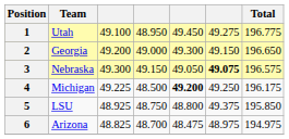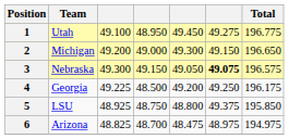 <table class="wikitable sortable" style="text-align:center; font-size:95%">
 <tr>
 <th scope=col>Position</th>
 <th scope=col>Team</th>
 <th scope=col></th>
 <th scope=col></th>
 <th scope=col></th>
 <th scope=col></th>
 <th scope=col>Total</th>
 </tr>
 <tr bgcolor=fffcaf>
 <th scope=row>1</th>
 <td align=left><a href='#'>Utah</a></td>
 <td>49.100</td>
 <td>48.950</td>
 <td>49.450</td>
 <td>49.275</td>
 <td>196.775</td>
 </tr>
 <tr bgcolor=fffcaf>
 <th scope=row>2</th>
-<td align=left><a href='#'>Georgia</a></td>
+<td align=left><a href='#'>Michigan</a></td>
 <td>49.200</td>
 <td>49.000</td>
 <td>49.300</td>
 <td>49.150</td>
 <td>196.650</td>
 </tr>
 <tr bgcolor=fffcaf>
 <th scope=row>3</th>
 <td align=left><a href='#'>Nebraska</a></td>
 <td>49.300</td>
 <td>49.150</td>
 <td>49.050</td>
 <td><strong>49.075</strong></td>
 <td>196.575</td>
 </tr>
 <tr>
 <th scope=row>4</th>
-<td align=left><a href='#'>Michigan</a></td>
+<td align=left><a href='#'>Georgia</a></td>
 <td>49.225</td>
 <td>48.500</td>
-<td><strong>49.200</strong></td>
+<td>49.200</td>
 <td>49.250</td>
 <td>196.175</td>
 </tr>
 <tr>
 <th scope=row>5</th>
 <td align=left><a href='#'>LSU</a></td>
 <td>48.925</td>
 <td>48.750</td>
 <td>48.800</td>
 <td>49.375</td>
 <td>195.850</td>
 </tr>
 <tr>
 <th scope=row>6</th>
 <td align=left><a href='#'>Arizona</a></td>
 <td>48.825</td>
 <td>48.700</td>
 <td>48.475</td>
 <td>48.975</td>
 <td>194.975</td>
 </tr>
 <tr>
 </tr>
 </table>
